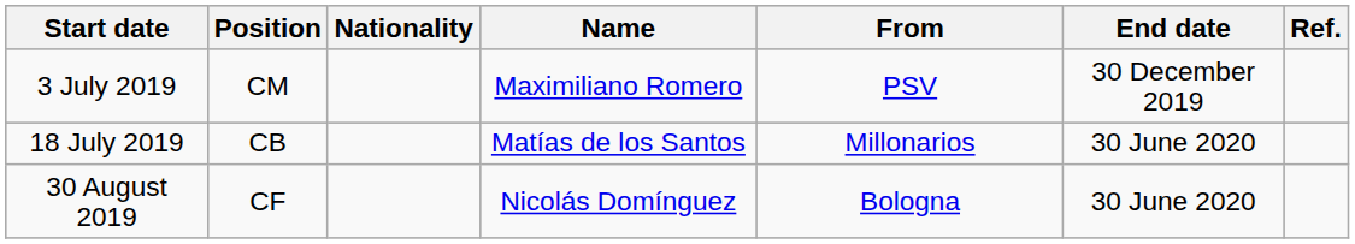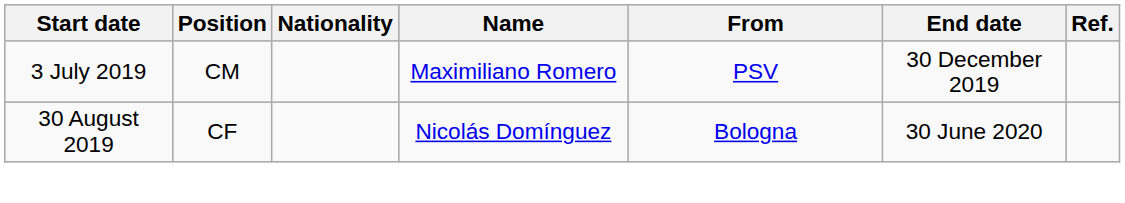 <table class="wikitable" style="text-align:center; font-size:90%; ">
 <tr>
 <th style="background:#; color:#; width:100px;">Start date</th>
 <th style="background:#; color:#; width:50px;">Position</th>
 <th style="background:#; color:#; width:50px;">Nationality</th>
 <th style="background:#; color:#; width:140px;">Name</th>
 <th style="background:#; color:#; width:155px;">From</th>
 <th style="background:#; color:#; width:110px;">End date</th>
 <th style="background:#; color:#; width:25px;">Ref.</th>
 </tr>
 <tr>
 <td>3 July 2019</td>
 <td>CM</td>
 <td></td>
 <td><a href='#'>Maximiliano Romero</a></td>
 <td> <a href='#'>PSV</a></td>
 <td>30 December 2019</td>
 <td></td>
 </tr>
 <tr>
-<td>18 July 2019</td>
-<td>CB</td>
-<td></td>
-<td><a href='#'>Matías de los Santos</a></td>
-<td> <a href='#'>Millonarios</a></td>
-<td>30 June 2020</td>
-<td></td>
-</tr>
-<tr>
 <td>30 August 2019</td>
 <td>CF</td>
 <td></td>
 <td><a href='#'>Nicolás Domínguez</a></td>
 <td> <a href='#'>Bologna</a></td>
 <td>30 June 2020</td>
 <td></td>
 </tr>
 </table>
